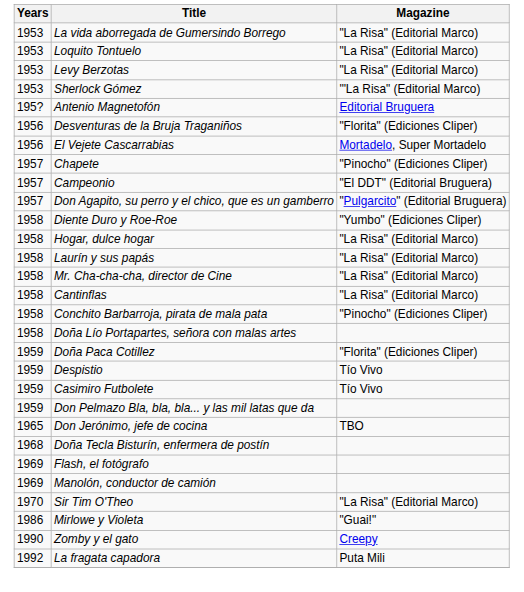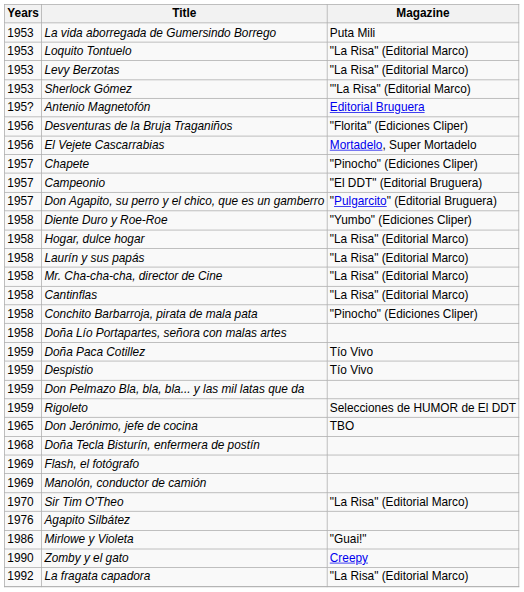 <table class="sortable wikitable" style="margin:1em auto;">
 <tr>
 <th>Years</th>
 <th>Title</th>
 <th>Magazine</th>
 </tr>
 <tr>
 <td>1953</td>
 <td><em>La vida aborregada de Gumersindo Borrego</em></td>
-<td>"La Risa" (Editorial Marco)</td>
+<td>Puta Mili</td>
 </tr>
 <tr>
 <td>1953</td>
 <td><em>Loquito Tontuelo</em></td>
 <td>"La Risa" (Editorial Marco)</td>
 </tr>
 <tr>
 <td>1953</td>
 <td><em>Levy Berzotas</em></td>
 <td>"La Risa" (Editorial Marco)</td>
 </tr>
 <tr>
 <td>1953</td>
 <td><em>Sherlock Gómez</em></td>
 <td>'"La Risa" (Editorial Marco)</td>
 </tr>
 <tr>
 <td>195?</td>
 <td><em>Antenio Magnetofón</em></td>
 <td><a href='#'>Editorial Bruguera</a></td>
 </tr>
 <tr>
 <td>1956</td>
 <td><em>Desventuras de la Bruja Traganiños</em></td>
 <td>"Florita" (Ediciones Cliper)</td>
 </tr>
 <tr>
 <td>1956</td>
 <td><em>El Vejete Cascarrabias</em></td>
 <td><a href='#'>Mortadelo</a>, Super Mortadelo</td>
 </tr>
 <tr>
 <td>1957</td>
 <td><em>Chapete</em></td>
 <td>"Pinocho" (Ediciones Cliper)</td>
 </tr>
 <tr>
 <td>1957</td>
 <td><em>Campeonio</em></td>
 <td>"El DDT" (Editorial Bruguera)</td>
 </tr>
 <tr>
 <td>1957</td>
 <td><em>Don Agapito, su perro y el chico, que es un gamberro</em></td>
 <td>"<a href='#'>Pulgarcito</a>" (Editorial Bruguera)</td>
 </tr>
 <tr>
 <td>1958</td>
 <td><em>Diente Duro y Roe-Roe</em></td>
 <td>"Yumbo" (Ediciones Cliper)</td>
 </tr>
 <tr>
 <td>1958</td>
 <td><em>Hogar, dulce hogar</em></td>
 <td>"La Risa" (Editorial Marco)</td>
 </tr>
 <tr>
 <td>1958</td>
 <td><em>Laurín y sus papás</em></td>
 <td>"La Risa" (Editorial Marco)</td>
 </tr>
 <tr>
 <td>1958</td>
 <td><em>Mr. Cha-cha-cha, director de Cine</em></td>
 <td>"La Risa" (Editorial Marco)</td>
 </tr>
 <tr>
 <td>1958</td>
 <td><em>Cantinflas</em></td>
 <td>"La Risa" (Editorial Marco)</td>
 </tr>
 <tr>
 <td>1958</td>
 <td><em>Conchito Barbarroja, pirata de mala pata</em></td>
 <td>"Pinocho" (Ediciones Cliper)</td>
 </tr>
 <tr>
 <td>1958</td>
 <td><em>Doña Lío Portapartes, señora con malas artes</em></td>
 <td></td>
 </tr>
 <tr>
 <td>1959</td>
 <td><em>Doña Paca Cotillez</em></td>
-<td>"Florita" (Ediciones Cliper)</td>
+<td>Tío Vivo</td>
 </tr>
 <tr>
 <td>1959</td>
 <td><em>Despistio</em></td>
 <td>Tío Vivo</td>
 </tr>
 <tr>
 <td>1959</td>
-<td><em>Casimiro Futbolete</em></td>
-<td>Tío Vivo</td>
+<td><em>Don Pelmazo Bla, bla, bla... y las mil latas que da</em></td>
+<td></td>
 </tr>
 <tr>
 <td>1959</td>
-<td><em>Don Pelmazo Bla, bla, bla... y las mil latas que da</em></td>
-<td></td>
+<td><em>Rigoleto</em></td>
+<td>Selecciones de HUMOR de El DDT</td>
 </tr>
 <tr>
 <td>1965</td>
 <td><em>Don Jerónimo, jefe de cocina</em></td>
 <td>TBO</td>
 </tr>
 <tr>
 <td>1968</td>
 <td><em>Doña Tecla Bisturín, enfermera de postín</em></td>
 <td></td>
 </tr>
 <tr>
 <td>1969</td>
 <td><em>Flash, el fotógrafo</em></td>
 <td></td>
 </tr>
 <tr>
 <td>1969</td>
 <td><em>Manolón, conductor de camión</em></td>
 <td></td>
 </tr>
 <tr>
 <td>1970</td>
 <td><em>Sir Tim O'Theo</em></td>
 <td>"La Risa" (Editorial Marco)</td>
 </tr>
 <tr>
+<td>1976</td>
+<td><em>Agapito Silbátez</em></td>
+<td></td>
+</tr>
+<tr>
 <td>1986</td>
 <td><em>Mirlowe y Violeta</em></td>
 <td>"Guai!"</td>
 </tr>
 <tr>
 <td>1990</td>
 <td><em>Zomby y el gato</em></td>
 <td><a href='#'>Creepy</a></td>
 </tr>
 <tr>
 <td>1992</td>
 <td><em>La fragata capadora</em></td>
-<td>Puta Mili</td>
+<td>"La Risa" (Editorial Marco)</td>
 </tr>
 <tr>
 </tr>
 </table>
